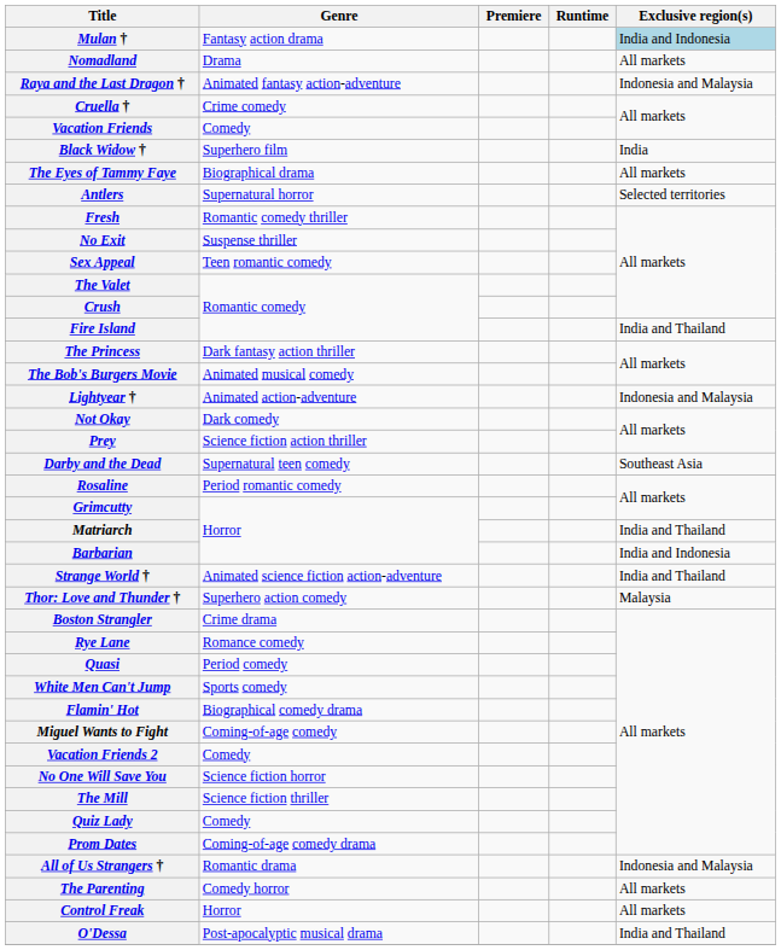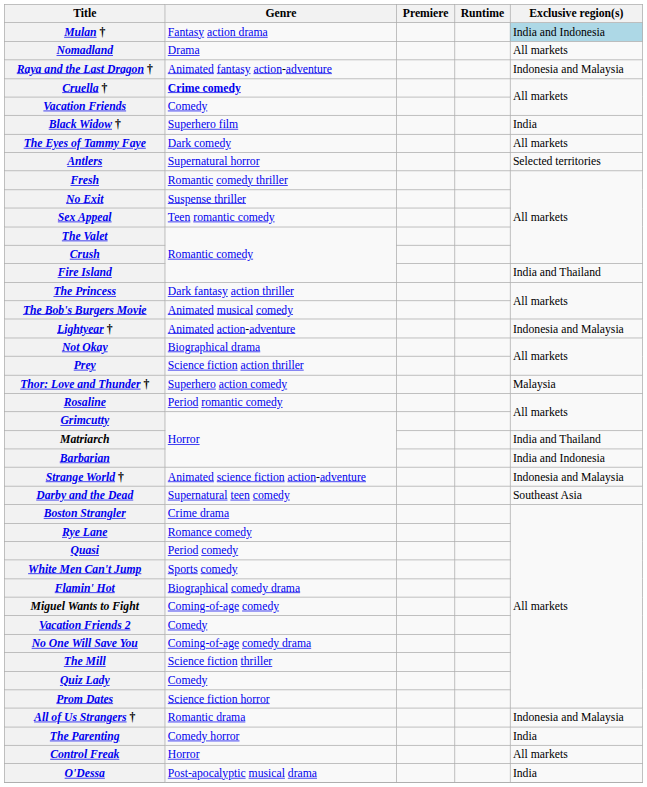 <table class="wikitable plainrowheaders sortable" style="width:99%;">
 <tr>
 <th>Title</th>
 <th>Genre</th>
 <th>Premiere</th>
 <th>Runtime</th>
 <th>Exclusive region(s)</th>
 </tr>
 <tr>
 <th scope="row"><em><a href='#'>Mulan</a></em> <strong>†</strong></th>
 <td><a href='#'>Fantasy</a> <a href='#'>action drama</a></td>
 <td></td>
 <td></td>
 <td style="background: lightblue;">India and Indonesia</td>
 </tr>
 <tr>
 <th scope="row"><em><a href='#'>Nomadland</a></em></th>
 <td><a href='#'>Drama</a></td>
 <td></td>
 <td></td>
 <td>All markets</td>
 </tr>
 <tr>
 <th scope="row"><em><a href='#'>Raya and the Last Dragon</a></em> <strong>†</strong></th>
 <td><a href='#'>Animated</a> <a href='#'>fantasy</a> <a href='#'>action</a>-<a href='#'>adventure</a></td>
 <td></td>
 <td></td>
 <td>Indonesia and Malaysia</td>
 </tr>
 <tr>
 <th scope="row"><em><a href='#'>Cruella</a></em> <strong>†</strong></th>
-<td><a href='#'>Crime comedy</a></td>
+<td><strong><a href='#'>Crime comedy</a></strong></td>
 <td></td>
 <td></td>
 <td rowspan="2">All markets</td>
 </tr>
 <tr>
 <th scope="row"><em><a href='#'>Vacation Friends</a></em></th>
 <td><a href='#'>Comedy</a></td>
 <td></td>
 <td></td>
 </tr>
 <tr>
 <th scope="row"><em><a href='#'>Black Widow</a></em> <strong>†</strong></th>
 <td><a href='#'>Superhero film</a></td>
 <td></td>
 <td></td>
 <td>India</td>
 </tr>
 <tr>
 <th scope="row"><em><a href='#'>The Eyes of Tammy Faye</a></em></th>
-<td><a href='#'>Biographical drama</a></td>
+<td><a href='#'>Dark comedy</a></td>
 <td></td>
 <td></td>
 <td>All markets</td>
 </tr>
 <tr>
 <th scope="row"><em><a href='#'>Antlers</a></em></th>
 <td><a href='#'>Supernatural horror</a></td>
 <td></td>
 <td></td>
 <td>Selected territories</td>
 </tr>
 <tr>
 <th scope="row"><em><a href='#'>Fresh</a></em></th>
 <td><a href='#'>Romantic</a> <a href='#'>comedy thriller</a></td>
 <td></td>
 <td></td>
 <td rowspan="5">All markets</td>
 </tr>
 <tr>
 <th scope="row"><em><a href='#'>No Exit</a></em></th>
 <td><a href='#'>Suspense thriller</a></td>
 <td></td>
 <td></td>
 </tr>
 <tr>
 <th scope="row"><em><a href='#'>Sex Appeal</a></em></th>
 <td><a href='#'>Teen</a> <a href='#'>romantic comedy</a></td>
 <td></td>
 <td></td>
 </tr>
 <tr>
 <th scope="row"><em><a href='#'>The Valet</a></em></th>
 <td rowspan="3"><a href='#'>Romantic comedy</a></td>
 <td></td>
 <td></td>
 </tr>
 <tr>
 <th scope="row"><em><a href='#'>Crush</a></em></th>
 <td></td>
 <td></td>
 </tr>
 <tr>
 <th scope="row"><em><a href='#'>Fire Island</a></em></th>
 <td></td>
 <td></td>
 <td>India and Thailand</td>
 </tr>
 <tr>
 <th scope="row"><em><a href='#'>The Princess</a></em></th>
 <td><a href='#'>Dark fantasy</a> <a href='#'>action thriller</a></td>
 <td></td>
 <td></td>
 <td rowspan="2">All markets</td>
 </tr>
 <tr>
 <th scope="row"><em><a href='#'>The Bob's Burgers Movie</a></em></th>
 <td><a href='#'>Animated</a> <a href='#'>musical</a> <a href='#'>comedy</a></td>
 <td></td>
 <td></td>
 </tr>
 <tr>
 <th scope="row"><em><a href='#'>Lightyear</a></em> <strong>†</strong></th>
 <td><a href='#'>Animated</a> <a href='#'>action</a>-<a href='#'>adventure</a></td>
 <td></td>
 <td></td>
 <td>Indonesia and Malaysia</td>
 </tr>
 <tr>
 <th scope="row"><em><a href='#'>Not Okay</a></em></th>
-<td><a href='#'>Dark comedy</a></td>
+<td><a href='#'>Biographical drama</a></td>
 <td></td>
 <td></td>
 <td rowspan="2">All markets</td>
 </tr>
 <tr>
 <th scope="row"><em><a href='#'>Prey</a></em></th>
 <td><a href='#'>Science fiction</a> <a href='#'>action thriller</a></td>
 <td></td>
 <td></td>
 </tr>
 <tr>
-<th scope="row"><em><a href='#'>Darby and the Dead</a></em></th>
-<td><a href='#'>Supernatural</a> <a href='#'>teen</a> <a href='#'>comedy</a></td>
+<th scope="row"><em><a href='#'>Thor: Love and Thunder</a></em> <strong>†</strong></th>
+<td><a href='#'>Superhero</a> <a href='#'>action comedy</a></td>
 <td></td>
 <td></td>
-<td>Southeast Asia</td>
+<td>Malaysia</td>
 </tr>
 <tr>
 <th scope="row"><em><a href='#'>Rosaline</a></em></th>
 <td><a href='#'>Period</a> <a href='#'>romantic comedy</a></td>
 <td></td>
 <td></td>
 <td rowspan="2">All markets</td>
 </tr>
 <tr>
 <th scope="row"><em><a href='#'>Grimcutty</a></em></th>
 <td rowspan="3"><a href='#'>Horror</a></td>
 <td></td>
 <td></td>
 </tr>
 <tr>
 <th scope="row"><em>Matriarch</em></th>
 <td></td>
 <td></td>
 <td>India and Thailand</td>
 </tr>
 <tr>
 <th scope="row"><em><a href='#'>Barbarian</a></em></th>
 <td></td>
 <td></td>
 <td>India and Indonesia</td>
 </tr>
 <tr>
 <th scope="row"><em><a href='#'>Strange World</a></em> <strong>†</strong></th>
 <td><a href='#'>Animated</a> <a href='#'>science fiction</a> <a href='#'>action</a>-<a href='#'>adventure</a></td>
 <td></td>
 <td></td>
-<td>India and Thailand</td>
+<td>Indonesia and Malaysia</td>
 </tr>
 <tr>
-<th scope="row"><em><a href='#'>Thor: Love and Thunder</a></em> <strong>†</strong></th>
-<td><a href='#'>Superhero</a> <a href='#'>action comedy</a></td>
+<th scope="row"><em><a href='#'>Darby and the Dead</a></em></th>
+<td><a href='#'>Supernatural</a> <a href='#'>teen</a> <a href='#'>comedy</a></td>
 <td></td>
 <td></td>
-<td>Malaysia</td>
+<td>Southeast Asia</td>
 </tr>
 <tr>
 <th scope="row"><em><a href='#'>Boston Strangler</a></em></th>
 <td><a href='#'>Crime drama</a></td>
 <td></td>
 <td></td>
 <td rowspan="11">All markets</td>
 </tr>
 <tr>
 <th scope="row"><em><a href='#'>Rye Lane</a></em></th>
 <td><a href='#'>Romance comedy</a></td>
 <td></td>
 <td></td>
 </tr>
 <tr>
 <th scope="row"><em><a href='#'>Quasi</a></em></th>
 <td><a href='#'>Period</a> <a href='#'>comedy</a></td>
 <td></td>
 <td></td>
 </tr>
 <tr>
 <th scope="row"><em><a href='#'>White Men Can't Jump</a></em></th>
 <td><a href='#'>Sports</a> <a href='#'>comedy</a></td>
 <td></td>
 <td></td>
 </tr>
 <tr>
 <th scope="row"><em><a href='#'>Flamin' Hot</a></em></th>
 <td><a href='#'>Biographical</a> <a href='#'>comedy drama</a></td>
 <td></td>
 <td></td>
 </tr>
 <tr>
 <th scope="row"><em>Miguel Wants to Fight</em></th>
 <td><a href='#'>Coming-of-age</a> <a href='#'>comedy</a></td>
 <td></td>
 <td></td>
 </tr>
 <tr>
 <th scope="row"><em><a href='#'>Vacation Friends 2</a></em></th>
 <td><a href='#'>Comedy</a></td>
 <td></td>
 <td></td>
 </tr>
 <tr>
 <th scope="row"><em><a href='#'>No One Will Save You</a></em></th>
-<td><a href='#'>Science fiction horror</a></td>
+<td><a href='#'>Coming-of-age</a> <a href='#'>comedy drama</a></td>
 <td></td>
 <td></td>
 </tr>
 <tr>
 <th scope="row"><em><a href='#'>The Mill</a></em></th>
 <td><a href='#'>Science fiction</a> <a href='#'>thriller</a></td>
 <td></td>
 <td></td>
 </tr>
 <tr>
 <th scope="row"><em><a href='#'>Quiz Lady</a></em></th>
 <td><a href='#'>Comedy</a></td>
 <td></td>
 <td></td>
 </tr>
 <tr>
 <th scope="row"><em><a href='#'>Prom Dates</a></em></th>
-<td><a href='#'>Coming-of-age</a> <a href='#'>comedy drama</a></td>
+<td><a href='#'>Science fiction horror</a></td>
 <td></td>
 <td></td>
 </tr>
 <tr>
 <th scope="row"><em><a href='#'>All of Us Strangers</a></em> <strong>†</strong></th>
 <td><a href='#'>Romantic drama</a></td>
 <td></td>
 <td></td>
 <td>Indonesia and Malaysia</td>
 </tr>
 <tr>
 <th scope="row"><em><a href='#'>The Parenting</a></em></th>
 <td><a href='#'>Comedy horror</a></td>
 <td></td>
 <td></td>
-<td>All markets</td>
+<td>India</td>
 </tr>
 <tr>
 <th scope="row"><em><a href='#'>Control Freak</a></em></th>
 <td><a href='#'>Horror</a></td>
 <td></td>
 <td></td>
 <td>All markets</td>
 </tr>
 <tr>
 <th scope="row"><em><a href='#'>O'Dessa</a></em></th>
 <td><a href='#'>Post-apocalyptic</a> <a href='#'>musical</a> <a href='#'>drama</a></td>
 <td></td>
 <td></td>
-<td>India and Thailand</td>
+<td>India</td>
 </tr>
 <tr>
 </tr>
 <tr>
 </tr>
 </table>
